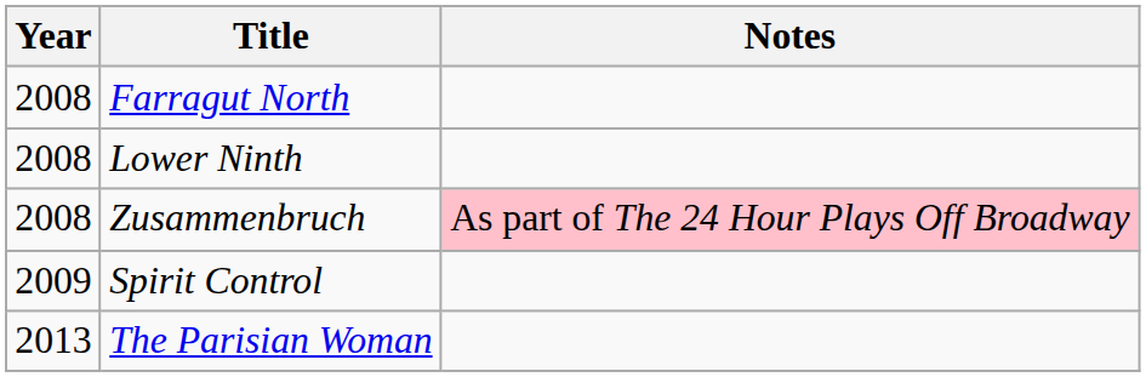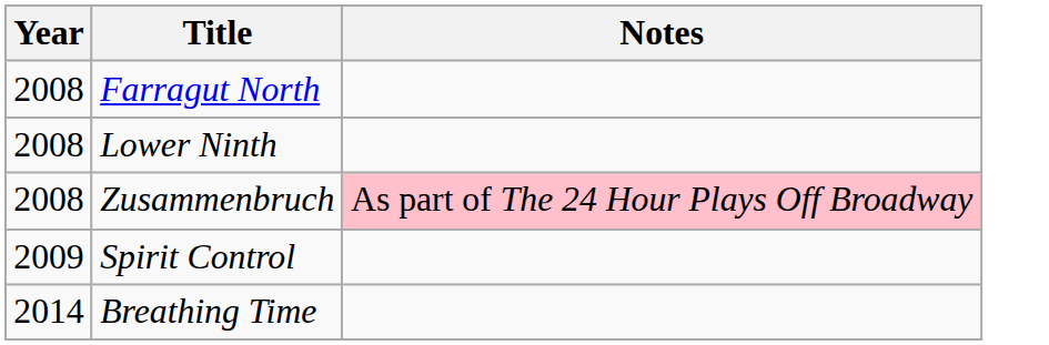 <table class="wikitable sortable">
 <tr>
 <th>Year</th>
 <th>Title</th>
 <th>Notes</th>
 </tr>
 <tr>
 <td>2008</td>
 <td><em><a href='#'>Farragut North</a></em></td>
 <td></td>
 </tr>
 <tr>
 <td>2008</td>
 <td><em>Lower Ninth</em></td>
 <td></td>
 </tr>
 <tr>
 <td>2008</td>
 <td><em>Zusammenbruch</em></td>
 <td style="background: pink;">As part of <em>The 24 Hour Plays Off Broadway</em></td>
 </tr>
 <tr>
 <td>2009</td>
 <td><em>Spirit Control</em></td>
 <td></td>
 </tr>
 <tr>
-<td>2013</td>
-<td><em><a href='#'>The Parisian Woman</a></em></td>
+<td>2014</td>
+<td><em>Breathing Time</em></td>
 <td></td>
 </tr>
 </table>
